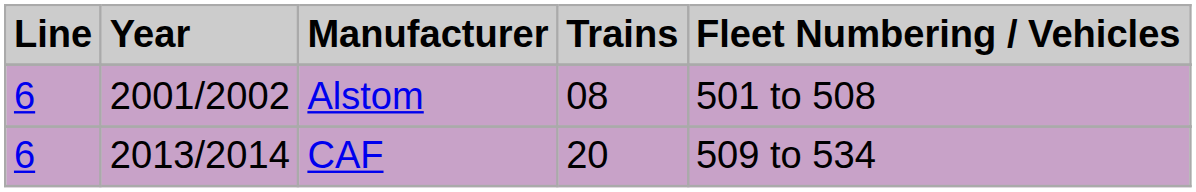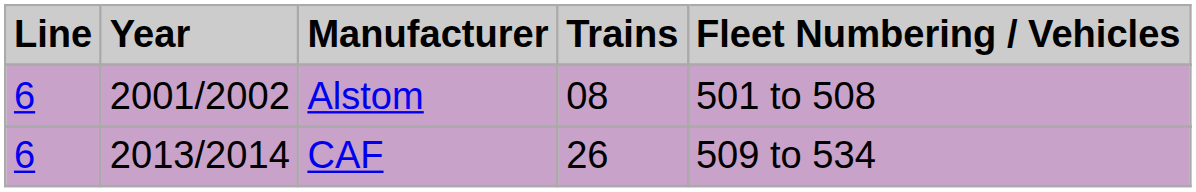 <table class="wikitable">
 <tr>
 <td bgcolor="#cccccc"><strong>Line</strong></td>
 <td bgcolor="#cccccc"><strong>Year</strong></td>
 <td bgcolor="#cccccc"><strong>Manufacturer</strong></td>
 <td bgcolor="#cccccc"><strong>Trains</strong></td>
 <td bgcolor="#cccccc"><strong>Fleet Numbering / Vehicles</strong></td>
 </tr>
 <tr>
 </tr>
 <tr>
 <td bgcolor="#c8a2c8"><a href='#'>6</a></td>
 <td bgcolor="#c8a2c8">2001/2002</td>
 <td bgcolor="#c8a2c8"><a href='#'>Alstom</a></td>
 <td bgcolor="#c8a2c8">08</td>
 <td bgcolor="#c8a2c8">501 to 508</td>
 </tr>
 <tr>
 </tr>
 <tr>
 <td bgcolor="#c8a2c8"><a href='#'>6</a></td>
 <td bgcolor="#c8a2c8">2013/2014</td>
 <td bgcolor="#c8a2c8"><a href='#'>CAF</a></td>
-<td bgcolor="#c8a2c8">20</td>
+<td bgcolor="#c8a2c8">26</td>
 <td bgcolor="#c8a2c8">509 to 534</td>
 </tr>
 </table>
